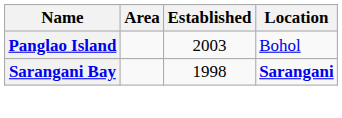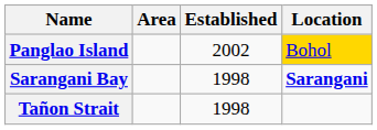 <table class="wikitable sortable plainrowheaders toptextcells" style="text-align:center;">
 <tr>
 <th scope="col">Name</th>
 <th scope="col">Area</th>
 <th scope="col">Established</th>
 <th scope="col">Location</th>
 </tr>
 <tr>
 <th scope="row"><a href='#'>Panglao Island</a></th>
 <td style="text-align:right;"></td>
-<td>2003</td>
-<td style="text-align:left;"><a href='#'>Bohol</a></td>
+<td>2002</td>
+<td style="background: gold; text-align:left;"><a href='#'>Bohol</a></td>
 </tr>
 <tr>
 <th scope="row"><a href='#'>Sarangani Bay</a></th>
 <td style="text-align:right;"></td>
 <td>1998</td>
 <td style="text-align:left;"><strong><a href='#'>Sarangani</a></strong></td>
 </tr>
+<tr>
+<th scope="row"><a href='#'>Tañon Strait</a></th>
+<td style="text-align:right;"></td>
+<td>1998</td>
+<td style="text-align:left;"></td>
+</tr>
 </table>
